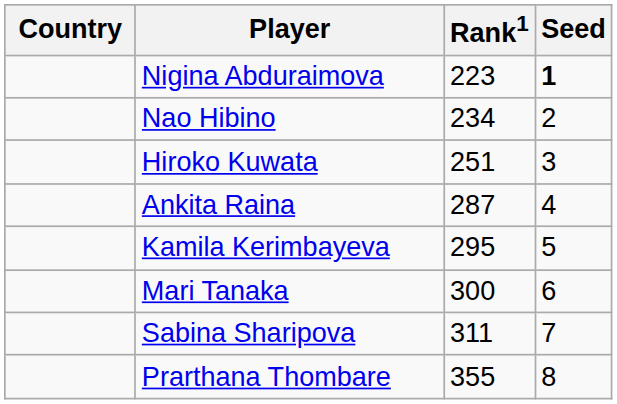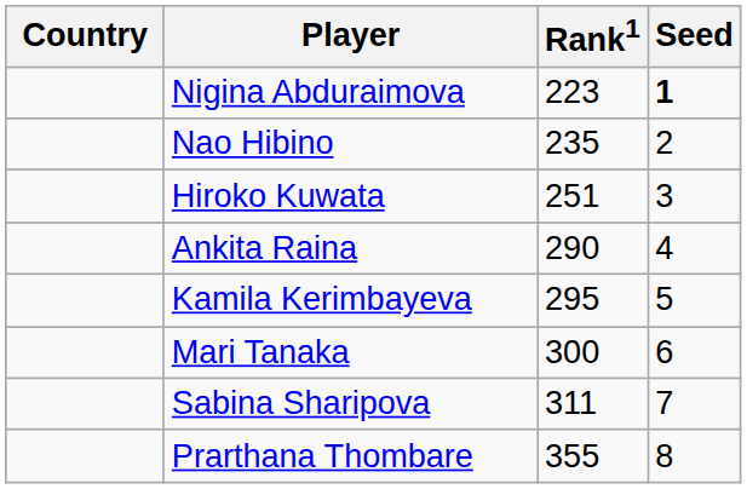 <table class="sortable wikitable">
 <tr>
 <th width="70">Country</th>
 <th width="175">Player</th>
 <th>Rank<sup>1</sup></th>
 <th>Seed</th>
 </tr>
 <tr>
 <td></td>
 <td><a href='#'>Nigina Abduraimova</a></td>
 <td>223</td>
 <td><strong>1</strong></td>
 </tr>
 <tr>
 <td></td>
 <td><a href='#'>Nao Hibino</a></td>
-<td>234</td>
+<td>235</td>
 <td>2</td>
 </tr>
 <tr>
 <td></td>
 <td><a href='#'>Hiroko Kuwata</a></td>
 <td>251</td>
 <td>3</td>
 </tr>
 <tr>
 <td></td>
 <td><a href='#'>Ankita Raina</a></td>
-<td>287</td>
+<td>290</td>
 <td>4</td>
 </tr>
 <tr>
 <td></td>
 <td><a href='#'>Kamila Kerimbayeva</a></td>
 <td>295</td>
 <td>5</td>
 </tr>
 <tr>
 <td></td>
 <td><a href='#'>Mari Tanaka</a></td>
 <td>300</td>
 <td>6</td>
 </tr>
 <tr>
 <td></td>
 <td><a href='#'>Sabina Sharipova</a></td>
 <td>311</td>
 <td>7</td>
 </tr>
 <tr>
 <td></td>
 <td><a href='#'>Prarthana Thombare</a></td>
 <td>355</td>
 <td>8</td>
 </tr>
 </table>
